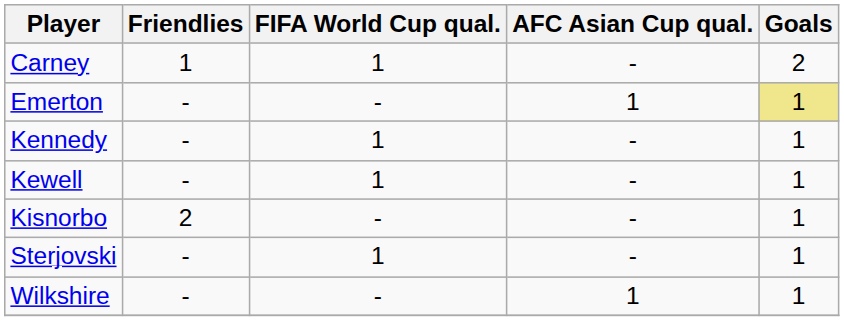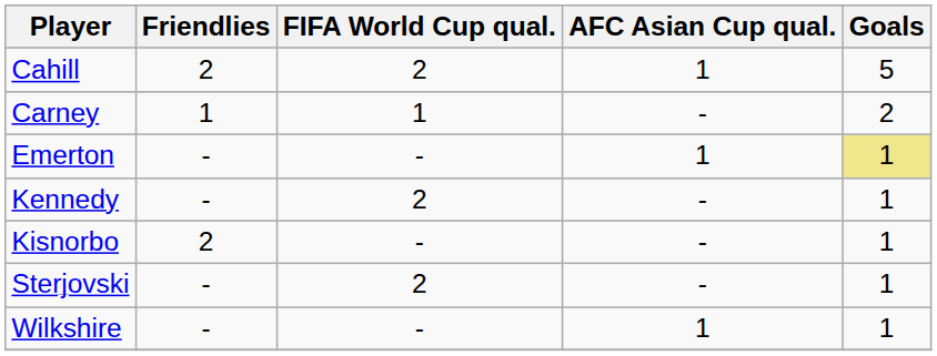 <table class="wikitable sortable" style="text-align: left;">
 <tr>
 <th>Player</th>
 <th>Friendlies</th>
 <th>FIFA World Cup qual.</th>
 <th>AFC Asian Cup qual.</th>
 <th>Goals</th>
+</tr>
+<tr>
+<td><a href='#'>Cahill</a></td>
+<td align=center>2</td>
+<td align=center>2</td>
+<td align=center>1</td>
+<td align=center>5</td>
 </tr>
 <tr>
 <td><a href='#'>Carney</a></td>
 <td align=center>1</td>
 <td align=center>1</td>
 <td align=center>-</td>
 <td align=center>2</td>
 </tr>
 <tr>
 <td><a href='#'>Emerton</a></td>
 <td align=center>-</td>
 <td align=center>-</td>
 <td align=center>1</td>
 <td align=center style="background: khaki;">1</td>
 </tr>
 <tr>
 <td><a href='#'>Kennedy</a></td>
 <td align=center>-</td>
-<td align=center>1</td>
-<td align=center>-</td>
-<td align=center>1</td>
-</tr>
-<tr>
-<td><a href='#'>Kewell</a></td>
-<td align=center>-</td>
-<td align=center>1</td>
+<td align=center>2</td>
 <td align=center>-</td>
 <td align=center>1</td>
 </tr>
 <tr>
 <td><a href='#'>Kisnorbo</a></td>
 <td align=center>2</td>
 <td align=center>-</td>
 <td align=center>-</td>
 <td align=center>1</td>
 </tr>
 <tr>
 <td><a href='#'>Sterjovski</a></td>
 <td align=center>-</td>
-<td align=center>1</td>
+<td align=center>2</td>
 <td align=center>-</td>
 <td align=center>1</td>
 </tr>
 <tr>
 <td><a href='#'>Wilkshire</a></td>
 <td align=center>-</td>
 <td align=center>-</td>
 <td align=center>1</td>
 <td align=center>1</td>
 </tr>
 <tr>
 </tr>
 </table>
